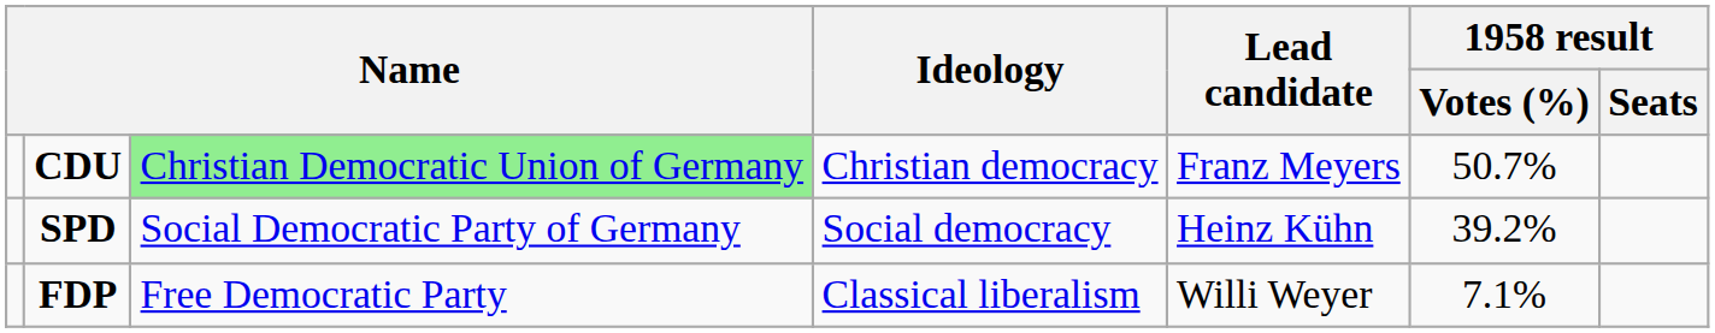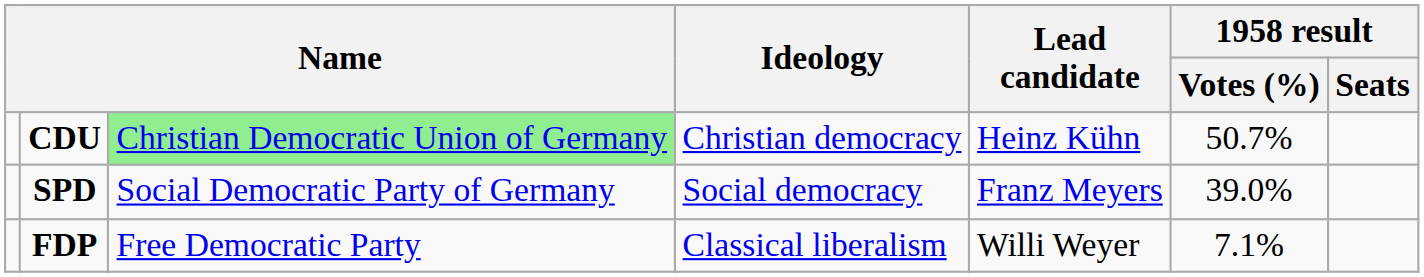 <table class="wikitable">
 <tr>
 <th rowspan=2 colspan=3>Name</th>
 <th rowspan=2>Ideology</th>
 <th rowspan=2>Lead<br>candidate</th>
 <th colspan=2>1958 result</th>
 </tr>
 <tr>
 <th>Votes (%)</th>
 <th>Seats</th>
 </tr>
 <tr>
 <td bgcolor=></td>
 <td align=center><strong>CDU</strong></td>
 <td style="background: lightgreen;"><a href='#'>Christian Democratic Union of Germany</a><br></td>
 <td><a href='#'>Christian democracy</a></td>
-<td><a href='#'>Franz Meyers</a></td>
+<td><a href='#'>Heinz Kühn</a></td>
 <td align=center>50.7%</td>
 <td></td>
 </tr>
 <tr>
 <td bgcolor=></td>
 <td align=center><strong>SPD</strong></td>
 <td><a href='#'>Social Democratic Party of Germany</a><br></td>
 <td><a href='#'>Social democracy</a></td>
-<td><a href='#'>Heinz Kühn</a></td>
-<td align=center>39.2%</td>
+<td><a href='#'>Franz Meyers</a></td>
+<td align=center>39.0%</td>
 <td></td>
 </tr>
 <tr>
 <td bgcolor=></td>
 <td align=center><strong>FDP</strong></td>
 <td><a href='#'>Free Democratic Party</a><br></td>
 <td><a href='#'>Classical liberalism</a></td>
 <td>Willi Weyer</td>
 <td align=center>7.1%</td>
 <td></td>
 </tr>
 </table>
